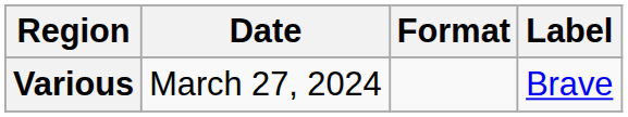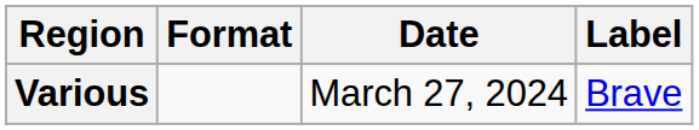 <table class="wikitable plainrowheaders">
 <tr>
 <th scope="col">Region</th>
+<th scope="col">Format</th>
 <th scope="col">Date</th>
-<th scope="col">Format</th>
 <th scope="col">Label</th>
 </tr>
 <tr>
 <th scope="row">Various </th>
+<td></td>
 <td>March 27, 2024</td>
-<td></td>
 <td><a href='#'>Brave</a></td>
 </tr>
 </table>
